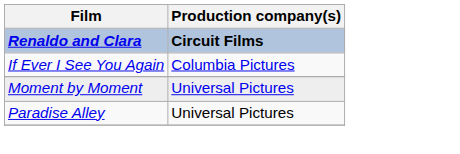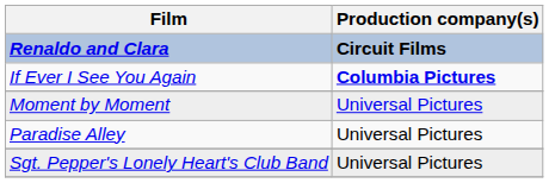 <table class="wikitable sortable plainrowheaders">
 <tr>
 <th>Film</th>
 <th class="unsortable">Production company(s)</th>
 </tr>
 <tr style="background:#B0C4DE">
 <td><strong><em><a href='#'>Renaldo and Clara</a></em></strong></td>
 <td><strong>Circuit Films</strong></td>
 </tr>
 <tr>
 <td><em><a href='#'>If Ever I See You Again</a></em></td>
-<td><a href='#'>Columbia Pictures</a></td>
+<td><strong><a href='#'>Columbia Pictures</a></strong></td>
 </tr>
 <tr>
 </tr>
 <tr style="background:#eee;">
 <td><em><a href='#'>Moment by Moment</a></em></td>
 <td><a href='#'>Universal Pictures</a></td>
 </tr>
 <tr>
 <td><em><a href='#'>Paradise Alley</a></em></td>
 <td>Universal Pictures</td>
 </tr>
 <tr>
 </tr>
+<tr style="background:#eee;">
+<td><em><a href='#'>Sgt. Pepper's Lonely Heart's Club Band</a></em></td>
+<td>Universal Pictures</td>
+</tr>
 <tr>
 </tr>
 </table>
